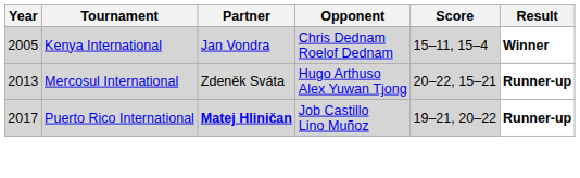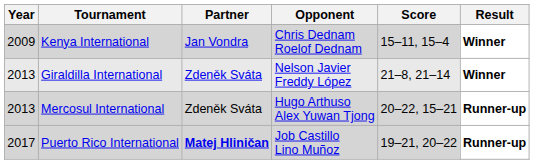 <table class="sortable wikitable" style="font-size: 90%;">
 <tr>
 <th>Year</th>
 <th>Tournament</th>
 <th>Partner</th>
 <th>Opponent</th>
 <th>Score</th>
 <th>Result</th>
 </tr>
 <tr style="background:#D5D5D5">
-<td align="center">2005</td>
+<td align="center">2009</td>
 <td align="left"><a href='#'>Kenya International</a></td>
 <td align="left"> <a href='#'>Jan Vondra</a></td>
 <td align="left"> <a href='#'>Chris Dednam</a><br> <a href='#'>Roelof Dednam</a></td>
 <td align="left">15–11, 15–4</td>
+<td style="text-align:left; background:white"> <strong>Winner</strong></td>
+</tr>
+<tr style="background:#E9E9E9">
+<td align="center">2013</td>
+<td align="left"><a href='#'>Giraldilla International</a></td>
+<td align="left"> <a href='#'>Zdeněk Sváta</a></td>
+<td align="left"> <a href='#'>Nelson Javier</a><br> <a href='#'>Freddy López</a></td>
+<td align="left">21–8, 21–14</td>
 <td style="text-align:left; background:white"> <strong>Winner</strong></td>
 </tr>
 <tr style="background:#D5D5D5">
 <td align="center">2013</td>
 <td align="left"><a href='#'>Mercosul International</a></td>
 <td align="left"> Zdeněk Sváta</td>
 <td align="left"> <a href='#'>Hugo Arthuso</a><br> <a href='#'>Alex Yuwan Tjong</a></td>
 <td align="left">20–22, 15–21</td>
 <td style="text-align:left; background:white"> <strong>Runner-up</strong></td>
 </tr>
 <tr style="background:#D5D5D5">
 <td align="center">2017</td>
 <td align="left"><a href='#'>Puerto Rico International</a></td>
 <td align="left"><strong> <a href='#'>Matej Hliničan</a></strong></td>
 <td align="left"> <a href='#'>Job Castillo</a><br> <a href='#'>Lino Muñoz</a></td>
 <td align="left">19–21, 20–22</td>
 <td style="text-align:left; background:white"> <strong>Runner-up</strong></td>
 </tr>
 </table>
